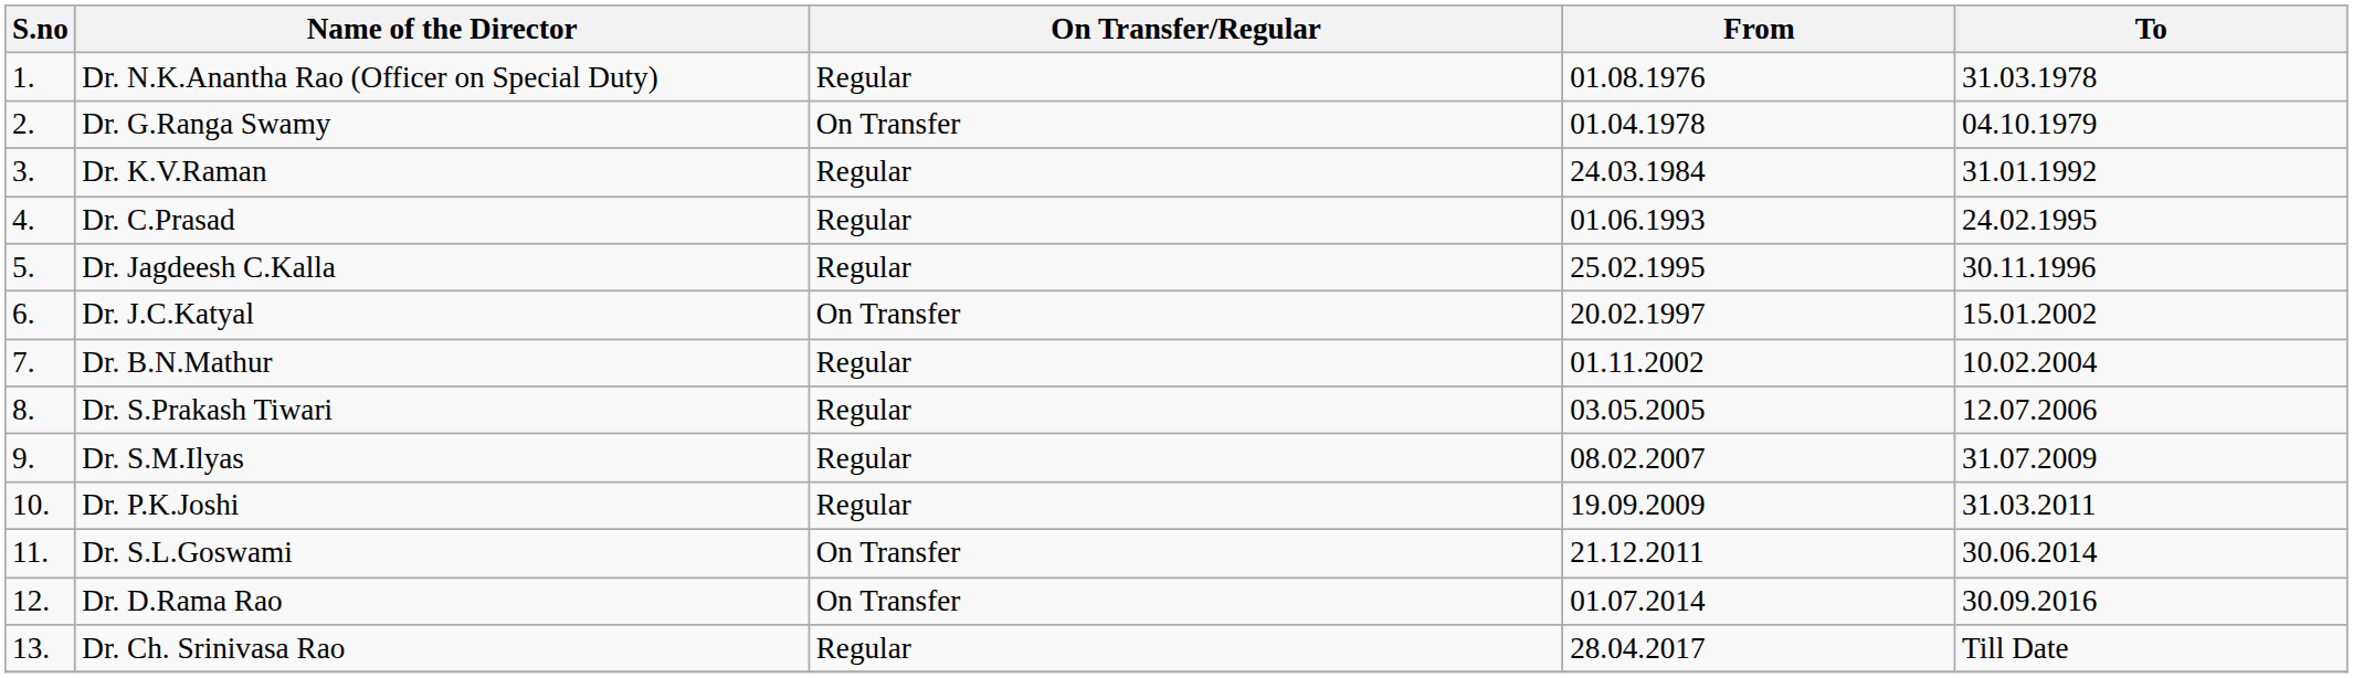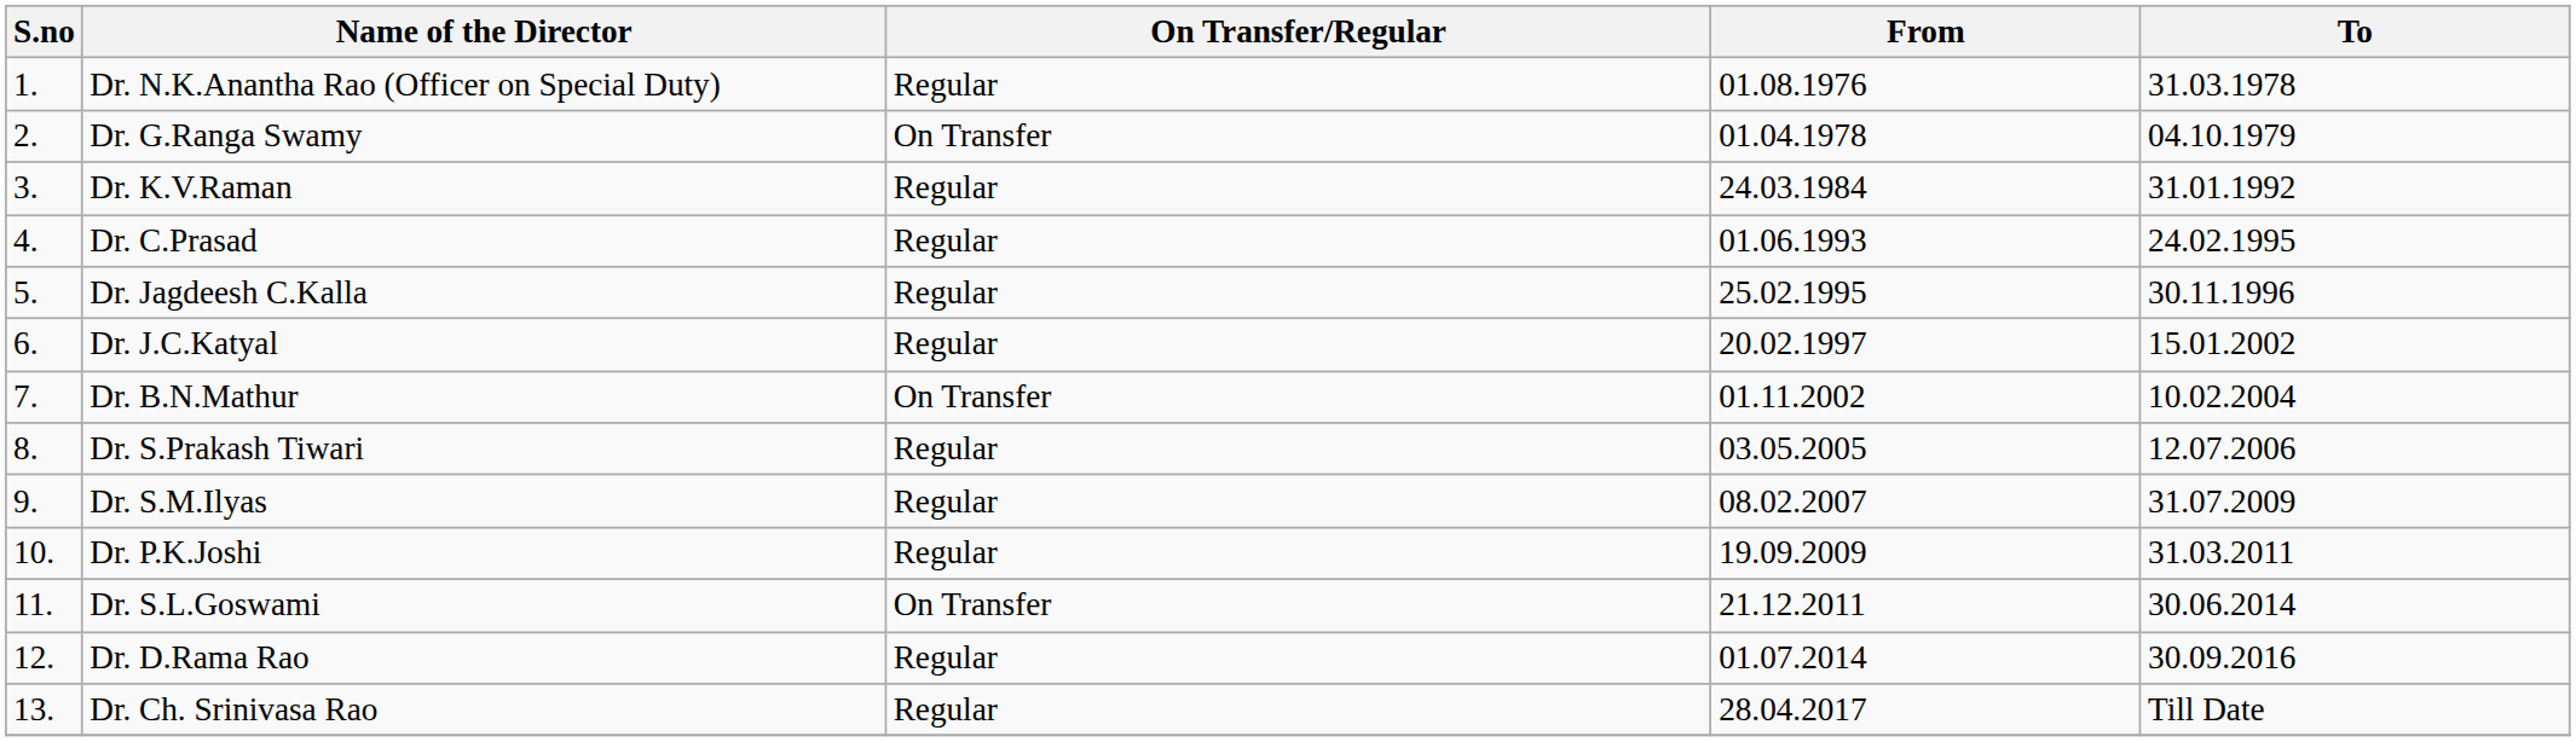 <table class="wikitable">
 <tr>
 <th>S.no</th>
 <th width=540>Name of the Director</th>
 <th width=540>On Transfer/Regular</th>
 <th width=270>From</th>
 <th width=270>To</th>
 </tr>
 <tr>
 <td>1.</td>
 <td>Dr. N.K.Anantha Rao (Officer on Special Duty)</td>
 <td>Regular</td>
 <td>01.08.1976</td>
 <td>31.03.1978</td>
 </tr>
 <tr>
 <td>2.</td>
 <td>Dr. G.Ranga Swamy</td>
 <td>On Transfer</td>
 <td>01.04.1978</td>
 <td>04.10.1979</td>
 </tr>
 <tr>
 <td>3.</td>
 <td>Dr. K.V.Raman</td>
 <td>Regular</td>
 <td>24.03.1984</td>
 <td>31.01.1992</td>
 </tr>
 <tr>
 <td>4.</td>
 <td>Dr. C.Prasad</td>
 <td>Regular</td>
 <td>01.06.1993</td>
 <td>24.02.1995</td>
 </tr>
 <tr>
 <td>5.</td>
 <td>Dr. Jagdeesh C.Kalla</td>
 <td>Regular</td>
 <td>25.02.1995</td>
 <td>30.11.1996</td>
 </tr>
 <tr>
 <td>6.</td>
 <td>Dr. J.C.Katyal</td>
-<td>On Transfer</td>
+<td>Regular</td>
 <td>20.02.1997</td>
 <td>15.01.2002</td>
 </tr>
 <tr>
 <td>7.</td>
 <td>Dr. B.N.Mathur</td>
-<td>Regular</td>
+<td>On Transfer</td>
 <td>01.11.2002</td>
 <td>10.02.2004</td>
 </tr>
 <tr>
 <td>8.</td>
 <td>Dr. S.Prakash Tiwari</td>
 <td>Regular</td>
 <td>03.05.2005</td>
 <td>12.07.2006</td>
 </tr>
 <tr>
 <td>9.</td>
 <td>Dr. S.M.Ilyas</td>
 <td>Regular</td>
 <td>08.02.2007</td>
 <td>31.07.2009</td>
 </tr>
 <tr>
 <td>10.</td>
 <td>Dr. P.K.Joshi</td>
 <td>Regular</td>
 <td>19.09.2009</td>
 <td>31.03.2011</td>
 </tr>
 <tr>
 <td>11.</td>
 <td>Dr. S.L.Goswami</td>
 <td>On Transfer</td>
 <td>21.12.2011</td>
 <td>30.06.2014</td>
 </tr>
 <tr>
 <td>12.</td>
 <td>Dr. D.Rama Rao</td>
-<td>On Transfer</td>
+<td>Regular</td>
 <td>01.07.2014</td>
 <td>30.09.2016</td>
 </tr>
 <tr>
 <td>13.</td>
 <td>Dr. Ch. Srinivasa Rao</td>
 <td>Regular</td>
 <td>28.04.2017</td>
 <td>Till Date</td>
 </tr>
 <tr>
 </tr>
 </table>
